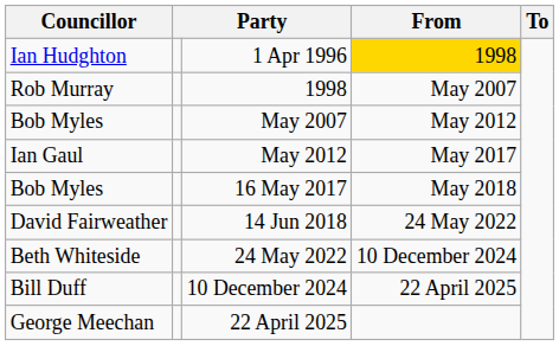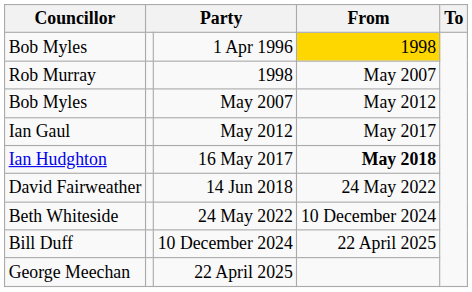 <table class=wikitable>
 <tr>
 <th>Councillor</th>
 <th colspan=2>Party</th>
 <th>From</th>
 <th>To</th>
 </tr>
 <tr>
-<td><a href='#'>Ian Hudghton</a></td>
+<td>Bob Myles</td>
 <td></td>
 <td align=right>1 Apr 1996</td>
 <td align=right style="background: gold;">1998</td>
 </tr>
 <tr>
 <td>Rob Murray</td>
 <td></td>
 <td align=right>1998</td>
 <td align=right>May 2007</td>
 </tr>
 <tr>
 <td>Bob Myles</td>
 <td></td>
 <td align=right>May 2007</td>
 <td align=right>May 2012</td>
 </tr>
 <tr>
 <td>Ian Gaul</td>
 <td></td>
 <td align=right>May 2012</td>
 <td align=right>May 2017</td>
 </tr>
 <tr>
-<td>Bob Myles</td>
+<td><a href='#'>Ian Hudghton</a></td>
 <td></td>
 <td align=right>16 May 2017</td>
-<td align=right>May 2018</td>
+<td align=right><strong>May 2018</strong></td>
 </tr>
 <tr>
 <td>David Fairweather</td>
 <td></td>
 <td align=right>14 Jun 2018</td>
 <td align=right>24 May 2022</td>
 </tr>
 <tr>
 <td>Beth Whiteside</td>
 <td></td>
 <td align=right>24 May 2022</td>
 <td align=right>10 December 2024</td>
 </tr>
 <tr>
 <td>Bill Duff</td>
 <td></td>
 <td align=right>10 December 2024</td>
 <td align=right>22 April 2025</td>
 </tr>
 <tr>
 <td>George Meechan</td>
 <td></td>
 <td align=right>22 April 2025</td>
 <td align=right></td>
 </tr>
 </table>
